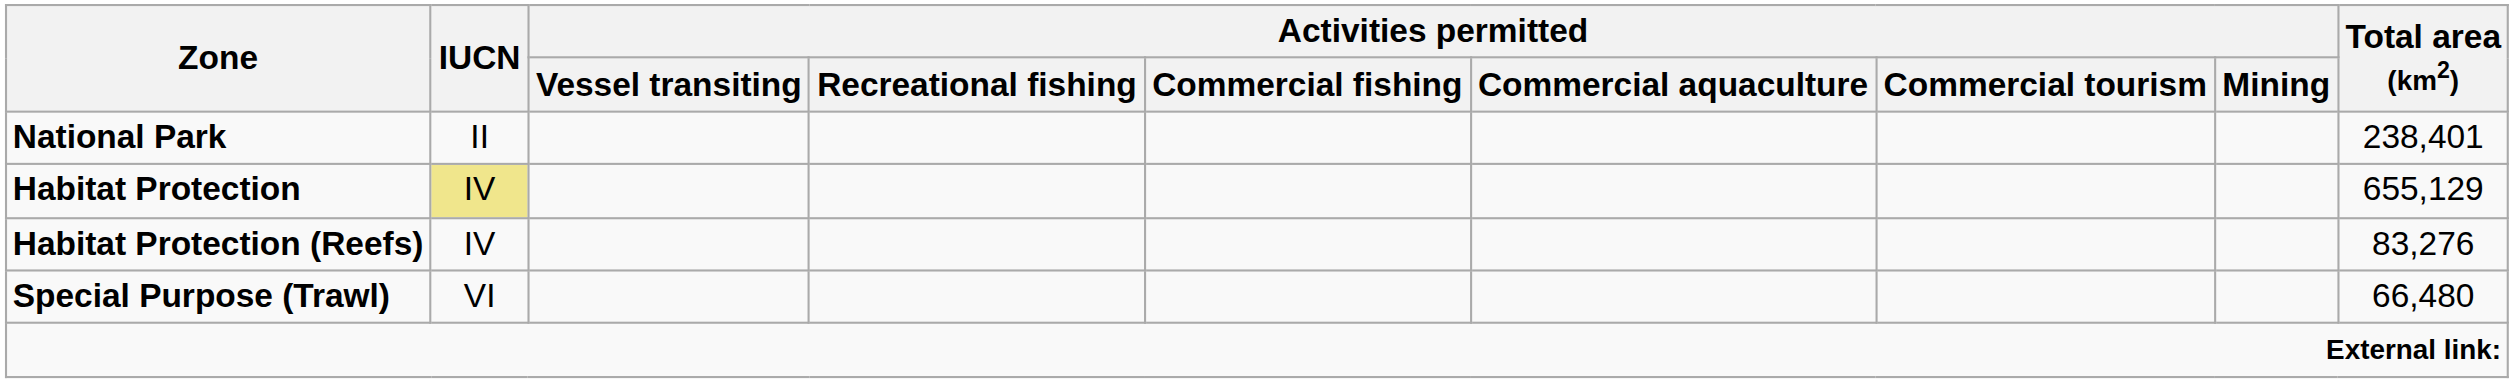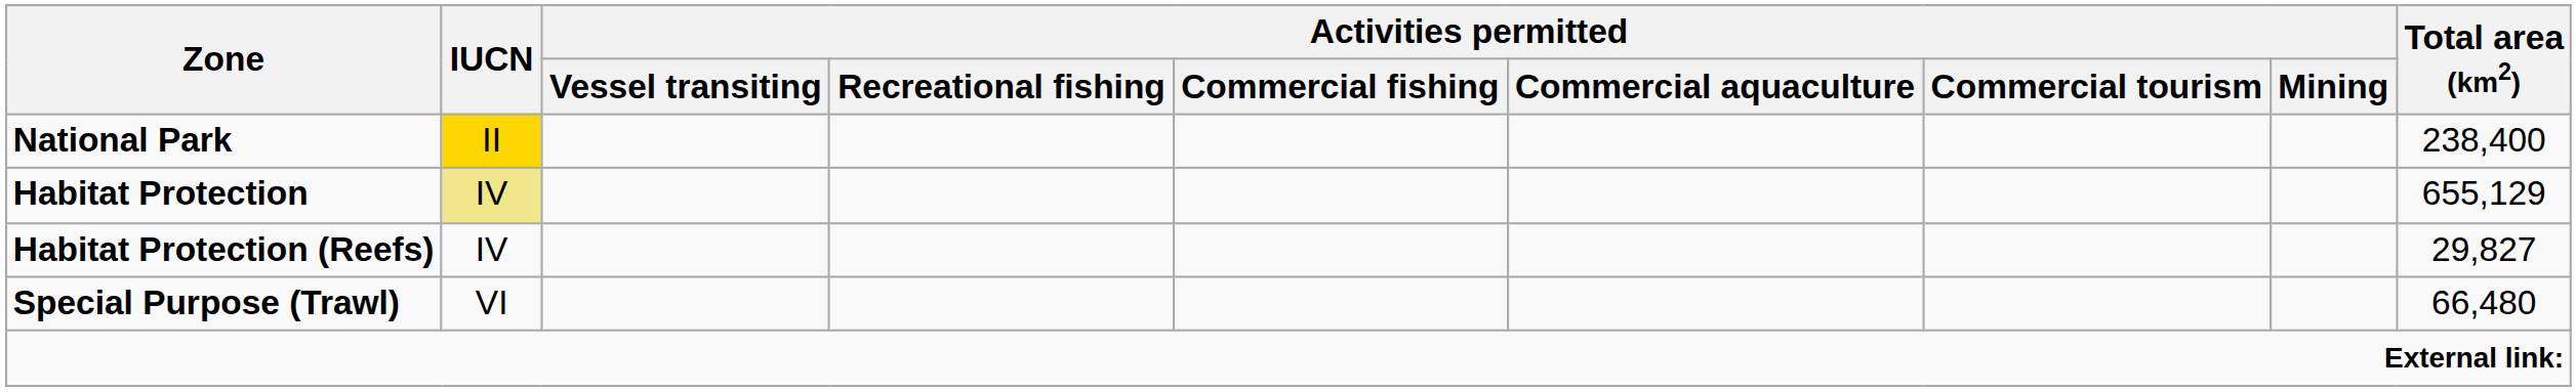 <table class="wikitable" style="text-align:center; margin-left:auto; margin-right:auto; border:none;">
 <tr>
 <th rowspan=2>Zone</th>
 <th rowspan=2>IUCN</th>
 <th colspan=6>Activities permitted</th>
 <th rowspan=2>Total area<br><small>(km<sup>2</sup>)</small></th>
 </tr>
 <tr>
 <th>Vessel transiting</th>
 <th>Recreational fishing</th>
 <th>Commercial fishing</th>
 <th>Commercial aquaculture</th>
 <th>Commercial tourism</th>
 <th>Mining</th>
 </tr>
 <tr>
 <td style="text-align:left"><strong>National Park</strong></td>
-<td>II</td>
+<td style="background: gold;">II</td>
 <td></td>
 <td></td>
 <td></td>
 <td></td>
 <td></td>
 <td></td>
-<td>238,401</td>
+<td>238,400</td>
 </tr>
 <tr>
 <td style="text-align:left"><strong>Habitat Protection</strong></td>
 <td style="background: khaki;">IV</td>
 <td></td>
 <td></td>
 <td></td>
 <td></td>
 <td></td>
 <td></td>
 <td>655,129</td>
 </tr>
 <tr>
 <td style="text-align:left"><strong>Habitat Protection (Reefs)</strong></td>
 <td>IV</td>
 <td></td>
 <td></td>
 <td></td>
 <td></td>
 <td></td>
 <td></td>
-<td>83,276</td>
+<td>29,827</td>
 </tr>
 <tr>
 <td style="text-align:left"><strong>Special Purpose (Trawl)</strong></td>
 <td>VI</td>
 <td></td>
 <td></td>
 <td></td>
 <td></td>
 <td></td>
 <td></td>
 <td>66,480</td>
 </tr>
 <tr>
 <td style="text-align:right" colspan=99><small><strong>External link:</strong> </small></td>
 </tr>
 </table>
